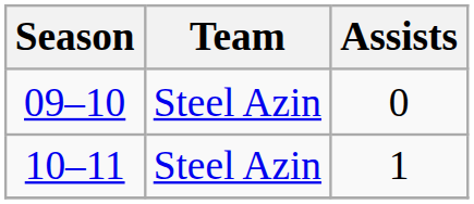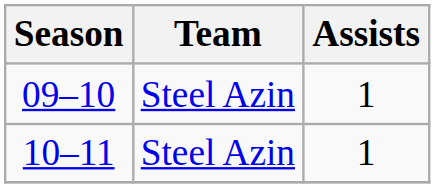 <table class="wikitable" style="text-align: center;">
 <tr>
 <th>Season</th>
 <th>Team</th>
 <th>Assists</th>
 </tr>
 <tr>
 <td><a href='#'>09–10</a></td>
 <td align="left"><a href='#'>Steel Azin</a></td>
-<td>0</td>
+<td>1</td>
 </tr>
 <tr>
 <td><a href='#'>10–11</a></td>
 <td align="left"><a href='#'>Steel Azin</a></td>
 <td>1</td>
 </tr>
 <tr>
 </tr>
 </table>
